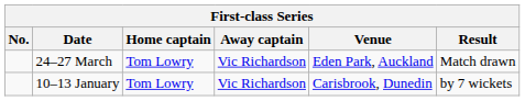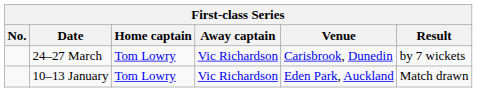 <table class="wikitable">
 <tr>
 <th colspan="9">First-class Series</th>
 </tr>
 <tr>
 <th>No.</th>
 <th>Date</th>
 <th>Home captain</th>
 <th>Away captain</th>
 <th>Venue</th>
 <th>Result</th>
 </tr>
 <tr>
 <td></td>
 <td>24–27 March</td>
 <td><a href='#'>Tom Lowry</a></td>
 <td><a href='#'>Vic Richardson</a></td>
-<td><a href='#'>Eden Park</a>, <a href='#'>Auckland</a></td>
-<td>Match drawn</td>
+<td><a href='#'>Carisbrook</a>, <a href='#'>Dunedin</a></td>
+<td> by 7 wickets</td>
 </tr>
 <tr>
 <td></td>
 <td>10–13 January</td>
 <td><a href='#'>Tom Lowry</a></td>
 <td><a href='#'>Vic Richardson</a></td>
-<td><a href='#'>Carisbrook</a>, <a href='#'>Dunedin</a></td>
-<td> by 7 wickets</td>
+<td><a href='#'>Eden Park</a>, <a href='#'>Auckland</a></td>
+<td>Match drawn</td>
 </tr>
 </table>
